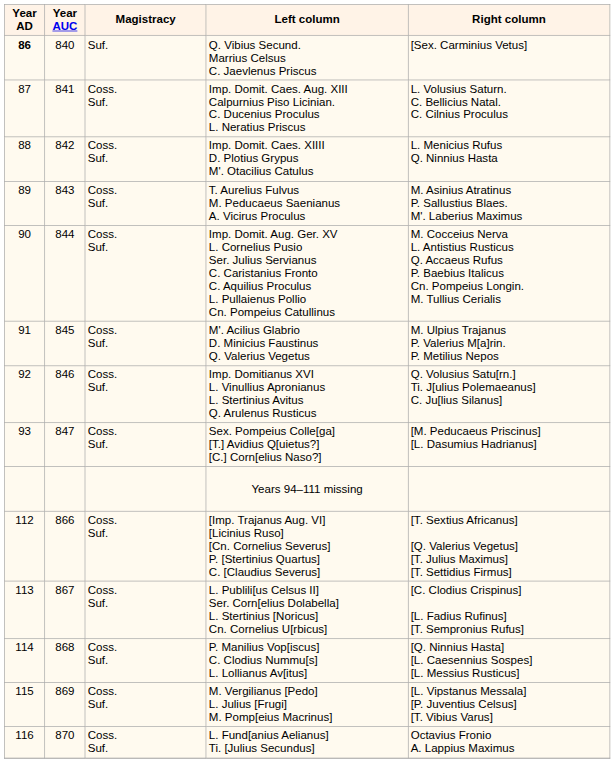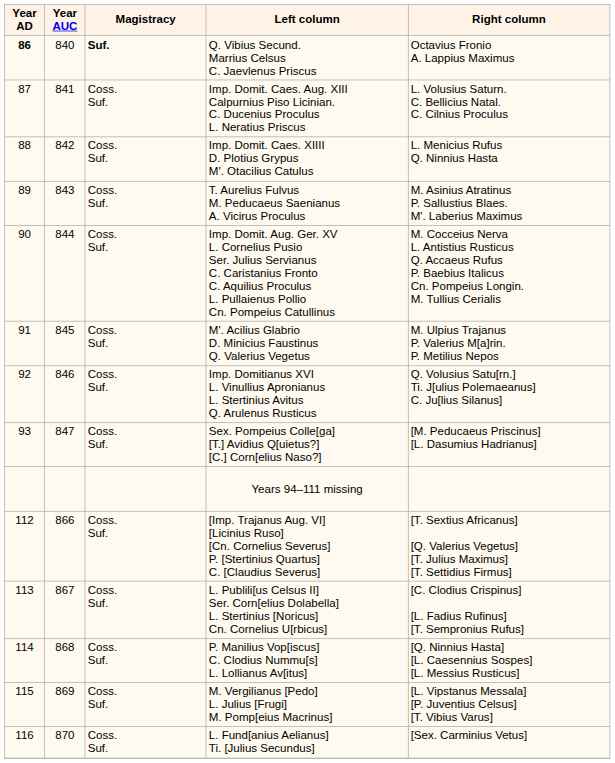 <table class="wikitable" style="background:#FFFAEF">
 <tr>
 <th width=5% style="background:#FFF3E7">Year<br>AD</th>
 <th width=5% style="background:#FFF3E7">Year<br><a href='#'>AUC</a></th>
 <th width=15% style="background:#FFF3E7">Magistracy</th>
 <th width=25% style="background:#FFF3E7">Left column</th>
 <th width=25% style="background:#FFF3E7">Right column</th>
 </tr>
 <tr style="vertical-align:top">
 <td style="text-align:center;"><strong>86</strong></td>
 <td style="text-align:center;">840</td>
-<td>Suf.</td>
+<td><strong>Suf.</strong></td>
 <td>Q. Vibius Secund.<br>Marrius Celsus<br>C. Jaevlenus Priscus</td>
-<td>[Sex. Carminius Vetus]</td>
+<td>Octavius Fronio<br>A. Lappius Maximus</td>
 </tr>
 <tr style="vertical-align:top">
 <td style="text-align:center;">87</td>
 <td style="text-align:center;">841</td>
 <td>Coss.<br>Suf.</td>
 <td>Imp. Domit. Caes. Aug. XIII<br>Calpurnius Piso Licinian.<br>C. Ducenius Proculus<br>L. Neratius Priscus</td>
 <td>L. Volusius Saturn.<br>C. Bellicius Natal.<br>C. Cilnius Proculus</td>
 </tr>
 <tr style="vertical-align:top">
 <td style="text-align:center;">88</td>
 <td style="text-align:center;">842</td>
 <td>Coss.<br>Suf.</td>
 <td>Imp. Domit. Caes. XIIII<br>D. Plotius Grypus<br>M'. Otacilius Catulus</td>
 <td>L. Menicius Rufus<br>Q. Ninnius Hasta</td>
 </tr>
 <tr style="vertical-align:top">
 <td style="text-align:center;">89</td>
 <td style="text-align:center;">843</td>
 <td>Coss.<br>Suf.</td>
 <td>T. Aurelius Fulvus<br>M. Peducaeus Saenianus<br>A. Vicirus Proculus</td>
 <td>M. Asinius Atratinus<br>P. Sallustius Blaes.<br>M'. Laberius Maximus</td>
 </tr>
 <tr style="vertical-align:top">
 <td style="text-align:center;">90</td>
 <td style="text-align:center;">844</td>
 <td>Coss.<br>Suf.</td>
 <td>Imp. Domit. Aug. Ger. XV<br>L. Cornelius Pusio<br>Ser. Julius Servianus<br>C. Caristanius Fronto<br>C. Aquilius Proculus<br>L. Pullaienus Pollio<br>Cn. Pompeius Catullinus</td>
 <td>M. Cocceius Nerva<br>L. Antistius Rusticus<br>Q. Accaeus Rufus<br>P. Baebius Italicus<br>Cn. Pompeius Longin.<br>M. Tullius Cerialis</td>
 </tr>
 <tr style="vertical-align:top">
 <td style="text-align:center;">91</td>
 <td style="text-align:center;">845</td>
 <td>Coss.<br>Suf.</td>
 <td>M'. Acilius Glabrio<br>D. Minicius Faustinus<br>Q. Valerius Vegetus</td>
 <td>M. Ulpius Trajanus<br>P. Valerius M[a]rin.<br>P. Metilius Nepos</td>
 </tr>
 <tr style="vertical-align:top">
 <td style="text-align:center;">92</td>
 <td style="text-align:center;">846</td>
 <td>Coss.<br>Suf.</td>
 <td>Imp. Domitianus XVI<br>L. Vinullius Apronianus<br>L. Stertinius Avitus<br>Q. Arulenus Rusticus</td>
 <td>Q. Volusius Satu[rn.]<br>Ti. J[ulius Polemaeanus]<br>C. Ju[lius Silanus]</td>
 </tr>
 <tr style="vertical-align:top">
 <td style="text-align:center;">93</td>
 <td style="text-align:center;">847</td>
 <td>Coss.<br>Suf.</td>
 <td>Sex. Pompeius Colle[ga]<br>[T.] Avidius Q[uietus?]<br>[C.] Corn[elius Naso?]</td>
 <td>[M. Peducaeus Priscinus]<br>[L. Dasumius Hadrianus]</td>
 </tr>
 <tr>
 <td style="text-align:center;"></td>
 <td style="text-align:center;"></td>
 <td></td>
 <td style="text-align:center;"><br>Years 94–111 missing<br><br></td>
 <td></td>
 </tr>
 <tr style="vertical-align:top">
 <td style="text-align:center;">112</td>
 <td style="text-align:center;">866</td>
 <td>Coss.<br>Suf.</td>
 <td>[Imp. Trajanus Aug. VI]<br>[Licinius Ruso]<br>[Cn. Cornelius Severus]<br>P. [Stertinius Quartus]<br>C. [Claudius Severus]</td>
 <td>[T. Sextius Africanus]<br><br>[Q. Valerius Vegetus]<br>[T. Julius Maximus]<br>[T. Settidius Firmus]</td>
 </tr>
 <tr style="vertical-align:top">
 <td style="text-align:center;">113</td>
 <td style="text-align:center;">867</td>
 <td>Coss.<br>Suf.</td>
 <td>L. Publili[us Celsus II]<br>Ser. Corn[elius Dolabella]<br>L. Stertinius [Noricus]<br>Cn. Cornelius U[rbicus]</td>
 <td>[C. Clodius Crispinus]<br><br>[L. Fadius Rufinus]<br>[T. Sempronius Rufus]</td>
 </tr>
 <tr style="vertical-align:top">
 <td style="text-align:center;">114</td>
 <td style="text-align:center;">868</td>
 <td>Coss.<br>Suf.</td>
 <td>P. Manilius Vop[iscus]<br>C. Clodius Nummu[s]<br>L. Lollianus Av[itus]</td>
 <td>[Q. Ninnius Hasta]<br>[L. Caesennius Sospes]<br>[L. Messius Rusticus]</td>
 </tr>
 <tr style="vertical-align:top">
 <td style="text-align:center;">115</td>
 <td style="text-align:center;">869</td>
 <td>Coss.<br>Suf.</td>
 <td>M. Vergilianus [Pedo]<br>L. Julius [Frugi]<br>M. Pomp[eius Macrinus]</td>
 <td>[L. Vipstanus Messala]<br>[P. Juventius Celsus]<br>[T. Vibius Varus]</td>
 </tr>
 <tr style="vertical-align:top">
 <td style="text-align:center;">116</td>
 <td style="text-align:center;">870</td>
 <td>Coss.<br>Suf.</td>
 <td>L. Fund[anius Aelianus]<br>Ti. [Julius Secundus]</td>
-<td>Octavius Fronio<br>A. Lappius Maximus</td>
+<td>[Sex. Carminius Vetus]</td>
 </tr>
 <tr>
 </tr>
 </table>
